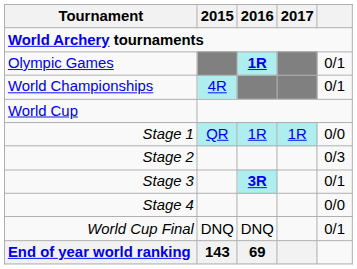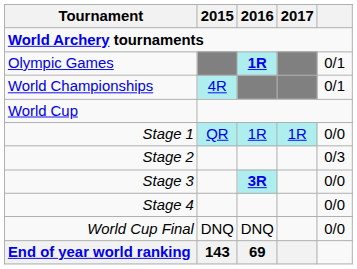 <table class=wikitable style=text-align:center>
 <tr>
 <th width=200>Tournament</th>
 <th width=30>2015</th>
 <th width=30>2016</th>
 <th width=30>2017</th>
 <th width=30></th>
 </tr>
 <tr>
 <td colspan="5" style="text-align:left;"><strong><a href='#'>World Archery</a> tournaments</strong></td>
 </tr>
 <tr>
 <td align=left><a href='#'>Olympic Games</a></td>
 <td colspan="1" style="background:#808080;"></td>
 <td style="background:#afeeee;"><strong><a href='#'>1R</a></strong></td>
 <td colspan="1" style="background:#808080;"></td>
 <td>0/1</td>
 </tr>
 <tr>
 <td align=left><a href='#'>World Championships</a></td>
 <td style="background:#afeeee;"><a href='#'>4R</a></td>
 <td style="background:#808080;"></td>
 <td style="background:#808080;"></td>
 <td>0/1</td>
 </tr>
 <tr>
 <td align=left><a href='#'>World Cup</a></td>
 <td colspan="5"></td>
 </tr>
 <tr>
 <td align=right><em>Stage 1</em></td>
 <td style="background:#afeeee;"><a href='#'>QR</a></td>
 <td style="background:#afeeee;"><a href='#'>1R</a></td>
 <td style="background:#afeeee;"><a href='#'>1R</a></td>
 <td>0/0</td>
 </tr>
 <tr>
 <td align=right><em>Stage 2</em></td>
 <td></td>
 <td></td>
 <td></td>
 <td>0/3</td>
 </tr>
 <tr>
 <td align=right><em>Stage 3</em></td>
 <td></td>
 <td style="background:#afeeee;"><strong><a href='#'>3R</a></strong></td>
 <td></td>
-<td>0/1</td>
+<td>0/0</td>
 </tr>
 <tr>
 <td align=right><em>Stage 4</em></td>
 <td></td>
 <td></td>
 <td></td>
 <td>0/0</td>
 </tr>
 <tr>
 <td align=right><em>World Cup Final</em></td>
 <td>DNQ</td>
 <td>DNQ</td>
 <td></td>
-<td>0/1</td>
+<td>0/0</td>
 </tr>
 <tr>
 <th style=text-align:left><a href='#'>End of year world ranking</a></th>
 <th>143</th>
 <th>69</th>
 <th></th>
 </tr>
 </table>
